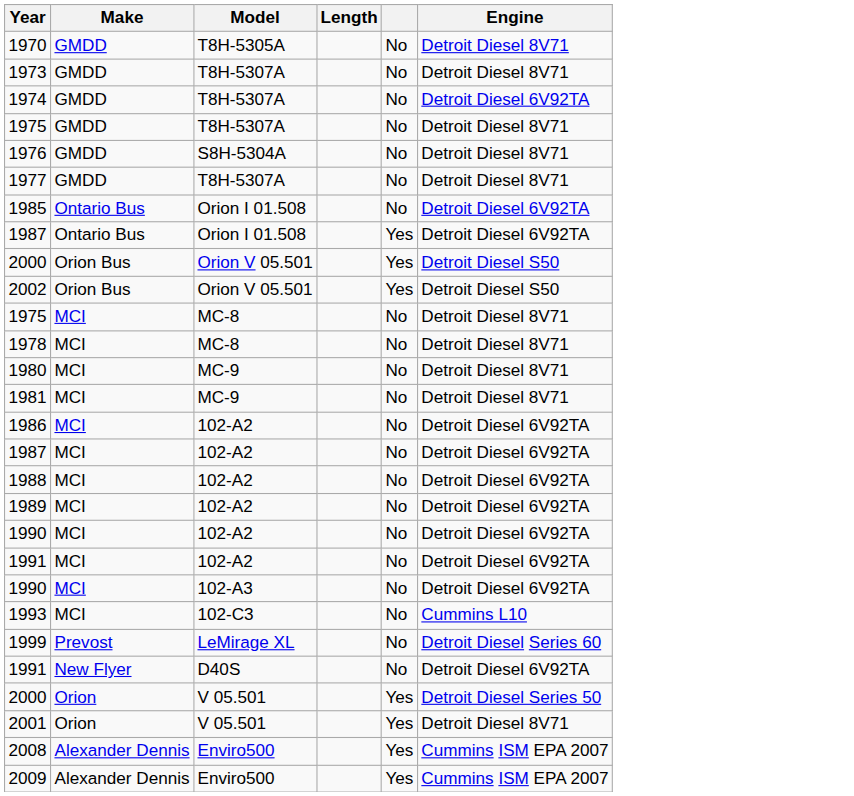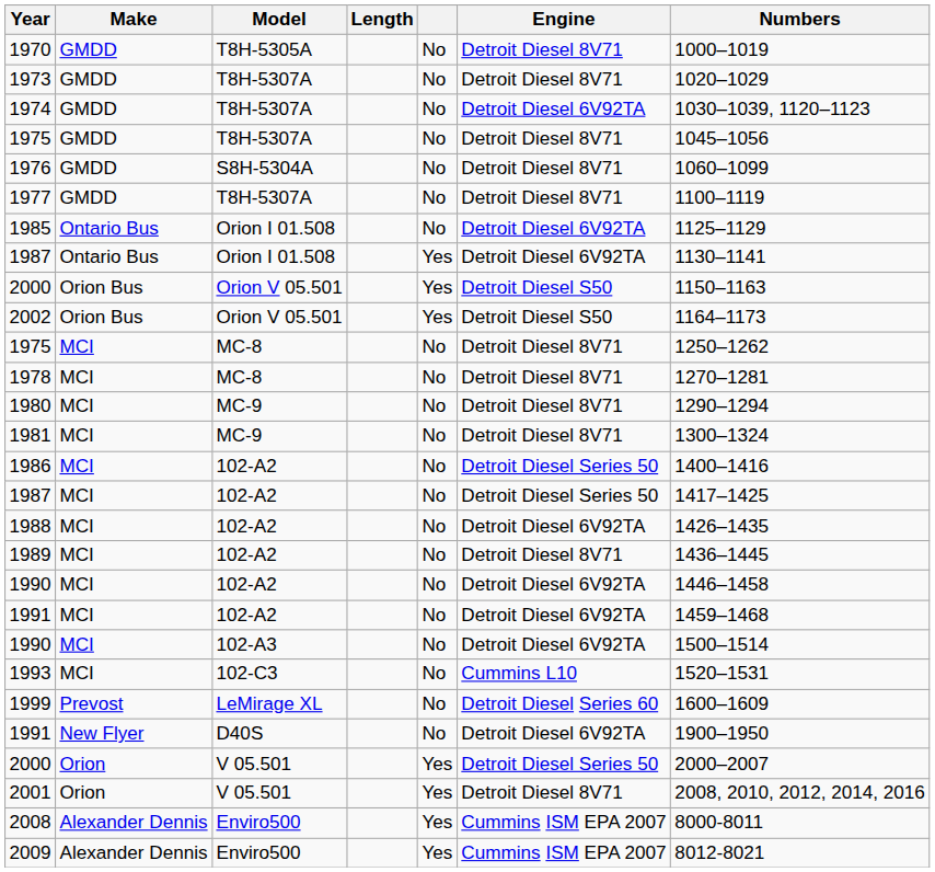 <table class="wikitable">
 <tr>
 <th>Year</th>
 <th>Make</th>
 <th>Model</th>
 <th>Length</th>
 <th></th>
 <th>Engine</th>
+<th>Numbers</th>
 </tr>
 <tr>
 <td>1970</td>
 <td><a href='#'>GMDD</a></td>
 <td>T8H-5305A</td>
 <td></td>
 <td>No</td>
 <td><a href='#'>Detroit Diesel 8V71</a></td>
+<td>1000–1019</td>
 </tr>
 <tr>
 <td>1973</td>
 <td>GMDD</td>
 <td>T8H-5307A</td>
 <td></td>
 <td>No</td>
 <td>Detroit Diesel 8V71</td>
+<td>1020–1029</td>
 </tr>
 <tr>
 <td>1974</td>
 <td>GMDD</td>
 <td>T8H-5307A</td>
 <td></td>
 <td>No</td>
 <td><a href='#'>Detroit Diesel 6V92TA</a></td>
+<td>1030–1039, 1120–1123</td>
 </tr>
 <tr>
 <td>1975</td>
 <td>GMDD</td>
 <td>T8H-5307A</td>
 <td></td>
 <td>No</td>
 <td>Detroit Diesel 8V71</td>
+<td>1045–1056</td>
 </tr>
 <tr>
 <td>1976</td>
 <td>GMDD</td>
 <td>S8H-5304A</td>
 <td></td>
 <td>No</td>
 <td>Detroit Diesel 8V71</td>
+<td>1060–1099</td>
 </tr>
 <tr>
 <td>1977</td>
 <td>GMDD</td>
 <td>T8H-5307A</td>
 <td></td>
 <td>No</td>
 <td>Detroit Diesel 8V71</td>
+<td>1100–1119</td>
 </tr>
 <tr>
 <td>1985</td>
 <td><a href='#'>Ontario Bus</a></td>
 <td>Orion I 01.508</td>
 <td></td>
 <td>No</td>
 <td><a href='#'>Detroit Diesel 6V92TA</a></td>
+<td>1125–1129</td>
 </tr>
 <tr>
 <td>1987</td>
 <td>Ontario Bus</td>
 <td>Orion I 01.508</td>
 <td></td>
 <td>Yes</td>
 <td>Detroit Diesel 6V92TA</td>
+<td>1130–1141</td>
 </tr>
 <tr>
 <td>2000</td>
 <td>Orion Bus</td>
 <td><a href='#'>Orion V</a> 05.501</td>
 <td></td>
 <td>Yes</td>
 <td><a href='#'>Detroit Diesel S50</a></td>
+<td>1150–1163</td>
 </tr>
 <tr>
 <td>2002</td>
 <td>Orion Bus</td>
 <td>Orion V 05.501</td>
 <td></td>
 <td>Yes</td>
 <td>Detroit Diesel S50</td>
+<td>1164–1173</td>
 </tr>
 <tr>
 <td>1975</td>
 <td><a href='#'>MCI</a></td>
 <td>MC-8</td>
 <td></td>
 <td>No</td>
 <td>Detroit Diesel 8V71</td>
+<td>1250–1262</td>
 </tr>
 <tr>
 <td>1978</td>
 <td>MCI</td>
 <td>MC-8</td>
 <td></td>
 <td>No</td>
 <td>Detroit Diesel 8V71</td>
+<td>1270–1281</td>
 </tr>
 <tr>
 <td>1980</td>
 <td>MCI</td>
 <td>MC-9</td>
 <td></td>
 <td>No</td>
 <td>Detroit Diesel 8V71</td>
+<td>1290–1294</td>
 </tr>
 <tr>
 <td>1981</td>
 <td>MCI</td>
 <td>MC-9</td>
 <td></td>
 <td>No</td>
 <td>Detroit Diesel 8V71</td>
+<td>1300–1324</td>
 </tr>
 <tr>
 <td>1986</td>
 <td><a href='#'>MCI</a></td>
 <td>102-A2</td>
 <td></td>
 <td>No</td>
-<td>Detroit Diesel 6V92TA</td>
+<td><a href='#'>Detroit Diesel Series 50</a></td>
+<td>1400–1416</td>
 </tr>
 <tr>
 <td>1987</td>
 <td>MCI</td>
 <td>102-A2</td>
 <td></td>
 <td>No</td>
-<td>Detroit Diesel 6V92TA</td>
+<td>Detroit Diesel Series 50</td>
+<td>1417–1425</td>
 </tr>
 <tr>
 <td>1988</td>
 <td>MCI</td>
 <td>102-A2</td>
 <td></td>
 <td>No</td>
 <td>Detroit Diesel 6V92TA</td>
+<td>1426–1435</td>
 </tr>
 <tr>
 <td>1989</td>
 <td>MCI</td>
 <td>102-A2</td>
 <td></td>
 <td>No</td>
-<td>Detroit Diesel 6V92TA</td>
+<td>Detroit Diesel 8V71</td>
+<td>1436–1445</td>
 </tr>
 <tr>
 <td>1990</td>
 <td>MCI</td>
 <td>102-A2</td>
 <td></td>
 <td>No</td>
 <td>Detroit Diesel 6V92TA</td>
+<td>1446–1458</td>
 </tr>
 <tr>
 <td>1991</td>
 <td>MCI</td>
 <td>102-A2</td>
 <td></td>
 <td>No</td>
 <td>Detroit Diesel 6V92TA</td>
+<td>1459–1468</td>
 </tr>
 <tr>
 <td>1990</td>
 <td><a href='#'>MCI</a></td>
 <td>102-A3</td>
 <td></td>
 <td>No</td>
 <td>Detroit Diesel 6V92TA</td>
+<td>1500–1514</td>
 </tr>
 <tr>
 <td>1993</td>
 <td>MCI</td>
 <td>102-C3</td>
 <td></td>
 <td>No</td>
 <td><a href='#'>Cummins L10</a></td>
+<td>1520–1531</td>
 </tr>
 <tr>
 <td>1999</td>
 <td><a href='#'>Prevost</a></td>
 <td><a href='#'>LeMirage XL</a></td>
 <td></td>
 <td>No</td>
 <td><a href='#'>Detroit Diesel</a> <a href='#'>Series 60</a></td>
+<td>1600–1609</td>
 </tr>
 <tr>
 <td>1991</td>
 <td><a href='#'>New Flyer</a></td>
 <td>D40S</td>
 <td></td>
 <td>No</td>
 <td>Detroit Diesel 6V92TA</td>
+<td>1900–1950</td>
 </tr>
 <tr>
 <td>2000</td>
 <td><a href='#'>Orion</a></td>
 <td>V 05.501</td>
 <td></td>
 <td>Yes</td>
 <td><a href='#'>Detroit Diesel Series 50</a></td>
+<td>2000–2007</td>
 </tr>
 <tr>
 <td>2001</td>
 <td>Orion</td>
 <td>V 05.501</td>
 <td></td>
 <td>Yes</td>
 <td>Detroit Diesel 8V71</td>
+<td>2008, 2010, 2012, 2014, 2016</td>
 </tr>
 <tr>
 <td>2008</td>
 <td><a href='#'>Alexander Dennis</a></td>
 <td><a href='#'>Enviro500</a></td>
 <td></td>
 <td>Yes</td>
 <td><a href='#'>Cummins</a> <a href='#'>ISM</a> EPA 2007</td>
+<td>8000-8011</td>
 </tr>
 <tr>
 <td>2009</td>
 <td>Alexander Dennis</td>
 <td>Enviro500</td>
 <td></td>
 <td>Yes</td>
 <td><a href='#'>Cummins</a> <a href='#'>ISM</a> EPA 2007</td>
+<td>8012-8021</td>
 </tr>
 </table>
